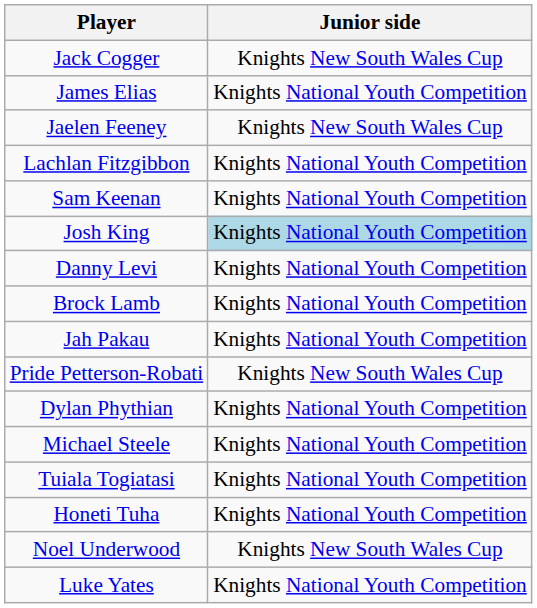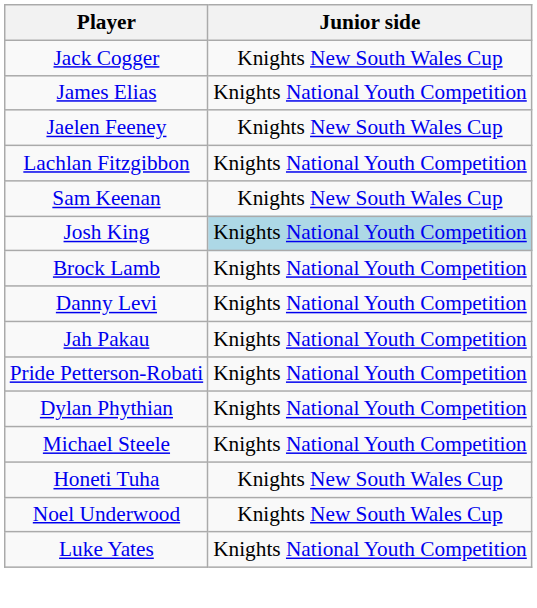 <table class="wikitable sortable" style="text-align: center; font-size:90%">
 <tr style="background:#efefef;">
 <th>Player</th>
 <th>Junior side</th>
 </tr>
 <tr>
 <td><a href='#'>Jack Cogger</a></td>
 <td>Knights <a href='#'>New South Wales Cup</a></td>
 </tr>
 <tr>
 <td><a href='#'>James Elias</a></td>
 <td>Knights <a href='#'>National Youth Competition</a></td>
 </tr>
 <tr>
 <td><a href='#'>Jaelen Feeney</a></td>
 <td>Knights <a href='#'>New South Wales Cup</a></td>
 </tr>
 <tr>
 <td><a href='#'>Lachlan Fitzgibbon</a></td>
 <td>Knights <a href='#'>National Youth Competition</a></td>
 </tr>
 <tr>
 <td><a href='#'>Sam Keenan</a></td>
-<td>Knights <a href='#'>National Youth Competition</a></td>
+<td>Knights <a href='#'>New South Wales Cup</a></td>
 </tr>
 <tr>
 <td><a href='#'>Josh King</a></td>
 <td style="background: lightblue;">Knights <a href='#'>National Youth Competition</a></td>
 </tr>
 <tr>
-<td><a href='#'>Danny Levi</a></td>
+<td><a href='#'>Brock Lamb</a></td>
 <td>Knights <a href='#'>National Youth Competition</a></td>
 </tr>
 <tr>
-<td><a href='#'>Brock Lamb</a></td>
+<td><a href='#'>Danny Levi</a></td>
 <td>Knights <a href='#'>National Youth Competition</a></td>
 </tr>
 <tr>
 <td><a href='#'>Jah Pakau</a></td>
 <td>Knights <a href='#'>National Youth Competition</a></td>
 </tr>
 <tr>
 <td><a href='#'>Pride Petterson-Robati</a></td>
-<td>Knights <a href='#'>New South Wales Cup</a></td>
+<td>Knights <a href='#'>National Youth Competition</a></td>
 </tr>
 <tr>
 <td><a href='#'>Dylan Phythian</a></td>
 <td>Knights <a href='#'>National Youth Competition</a></td>
 </tr>
 <tr>
 <td><a href='#'>Michael Steele</a></td>
 <td>Knights <a href='#'>National Youth Competition</a></td>
 </tr>
 <tr>
-<td><a href='#'>Tuiala Togiatasi</a></td>
-<td>Knights <a href='#'>National Youth Competition</a></td>
-</tr>
-<tr>
 <td><a href='#'>Honeti Tuha</a></td>
-<td>Knights <a href='#'>National Youth Competition</a></td>
+<td>Knights <a href='#'>New South Wales Cup</a></td>
 </tr>
 <tr>
 <td><a href='#'>Noel Underwood</a></td>
 <td>Knights <a href='#'>New South Wales Cup</a></td>
 </tr>
 <tr>
 <td><a href='#'>Luke Yates</a></td>
 <td>Knights <a href='#'>National Youth Competition</a></td>
 </tr>
 </table>
